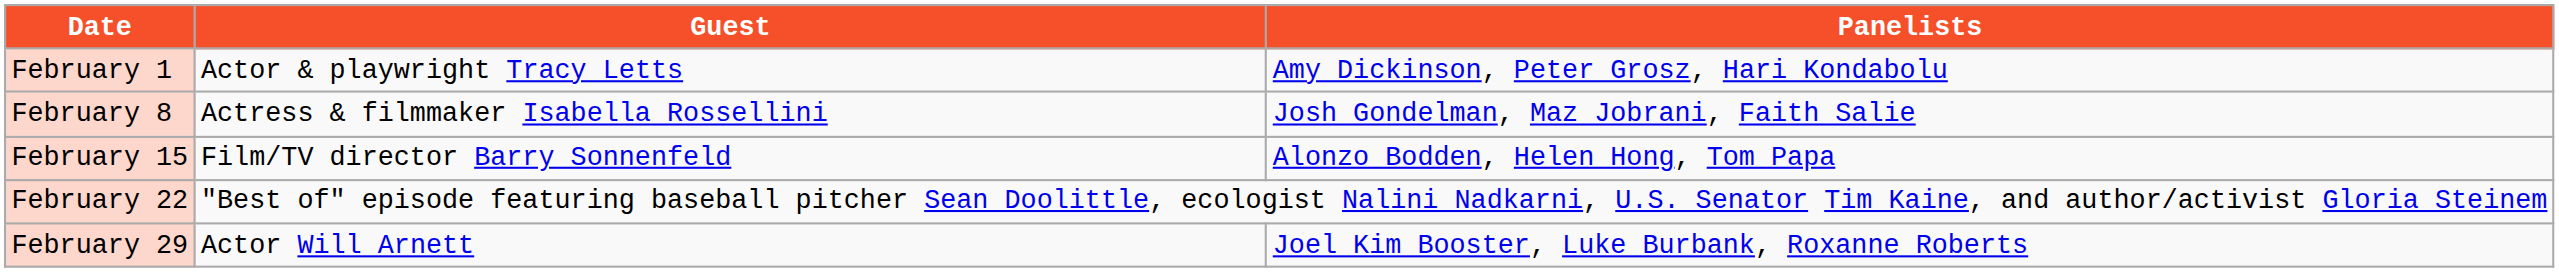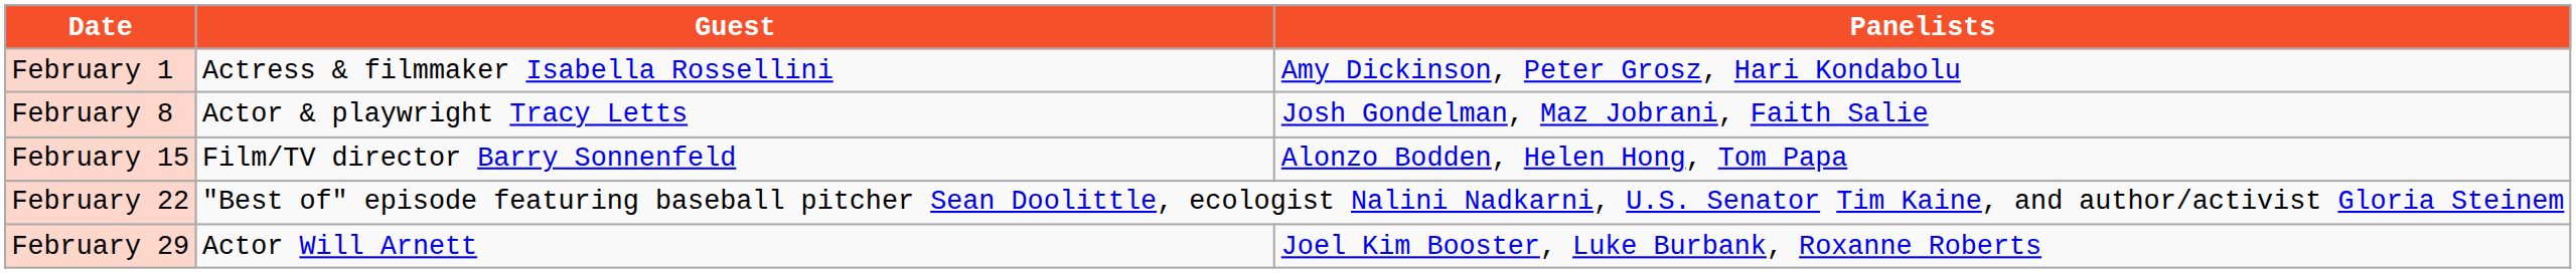 <table class="wikitable">
 <tr>
 <th style="background:#F55029;color:#FFFFFF;">Date</th>
 <th style="background:#F55029;color:#FFFFFF;">Guest</th>
 <th style="background:#F55029;color:#FFFFFF;">Panelists</th>
 </tr>
 <tr>
 <td style="background:#FDD6CC;color:#000000;">February 1</td>
-<td>Actor & playwright <a href='#'>Tracy Letts</a></td>
+<td>Actress & filmmaker <a href='#'>Isabella Rossellini</a></td>
 <td><a href='#'>Amy Dickinson</a>, <a href='#'>Peter Grosz</a>, <a href='#'>Hari Kondabolu</a></td>
 </tr>
 <tr>
 <td style="background:#FDD6CC;color:#000000;">February 8</td>
-<td>Actress & filmmaker <a href='#'>Isabella Rossellini</a></td>
+<td>Actor & playwright <a href='#'>Tracy Letts</a></td>
 <td><a href='#'>Josh Gondelman</a>, <a href='#'>Maz Jobrani</a>, <a href='#'>Faith Salie</a></td>
 </tr>
 <tr>
 <td style="background:#FDD6CC;color:#000000;">February 15</td>
 <td>Film/TV director <a href='#'>Barry Sonnenfeld</a></td>
 <td><a href='#'>Alonzo Bodden</a>, <a href='#'>Helen Hong</a>, <a href='#'>Tom Papa</a></td>
 </tr>
 <tr>
 <td style="background:#FDD6CC;color:#000000;">February 22</td>
 <td colspan=2>"Best of" episode featuring baseball pitcher <a href='#'>Sean Doolittle</a>, ecologist <a href='#'>Nalini Nadkarni</a>, <a href='#'>U.S. Senator</a> <a href='#'>Tim Kaine</a>, and author/activist <a href='#'>Gloria Steinem</a></td>
 </tr>
 <tr>
 <td style="background:#FDD6CC;color:#000000;">February 29</td>
 <td>Actor <a href='#'>Will Arnett</a></td>
 <td><a href='#'>Joel Kim Booster</a>, <a href='#'>Luke Burbank</a>, <a href='#'>Roxanne Roberts</a></td>
 </tr>
 </table>
